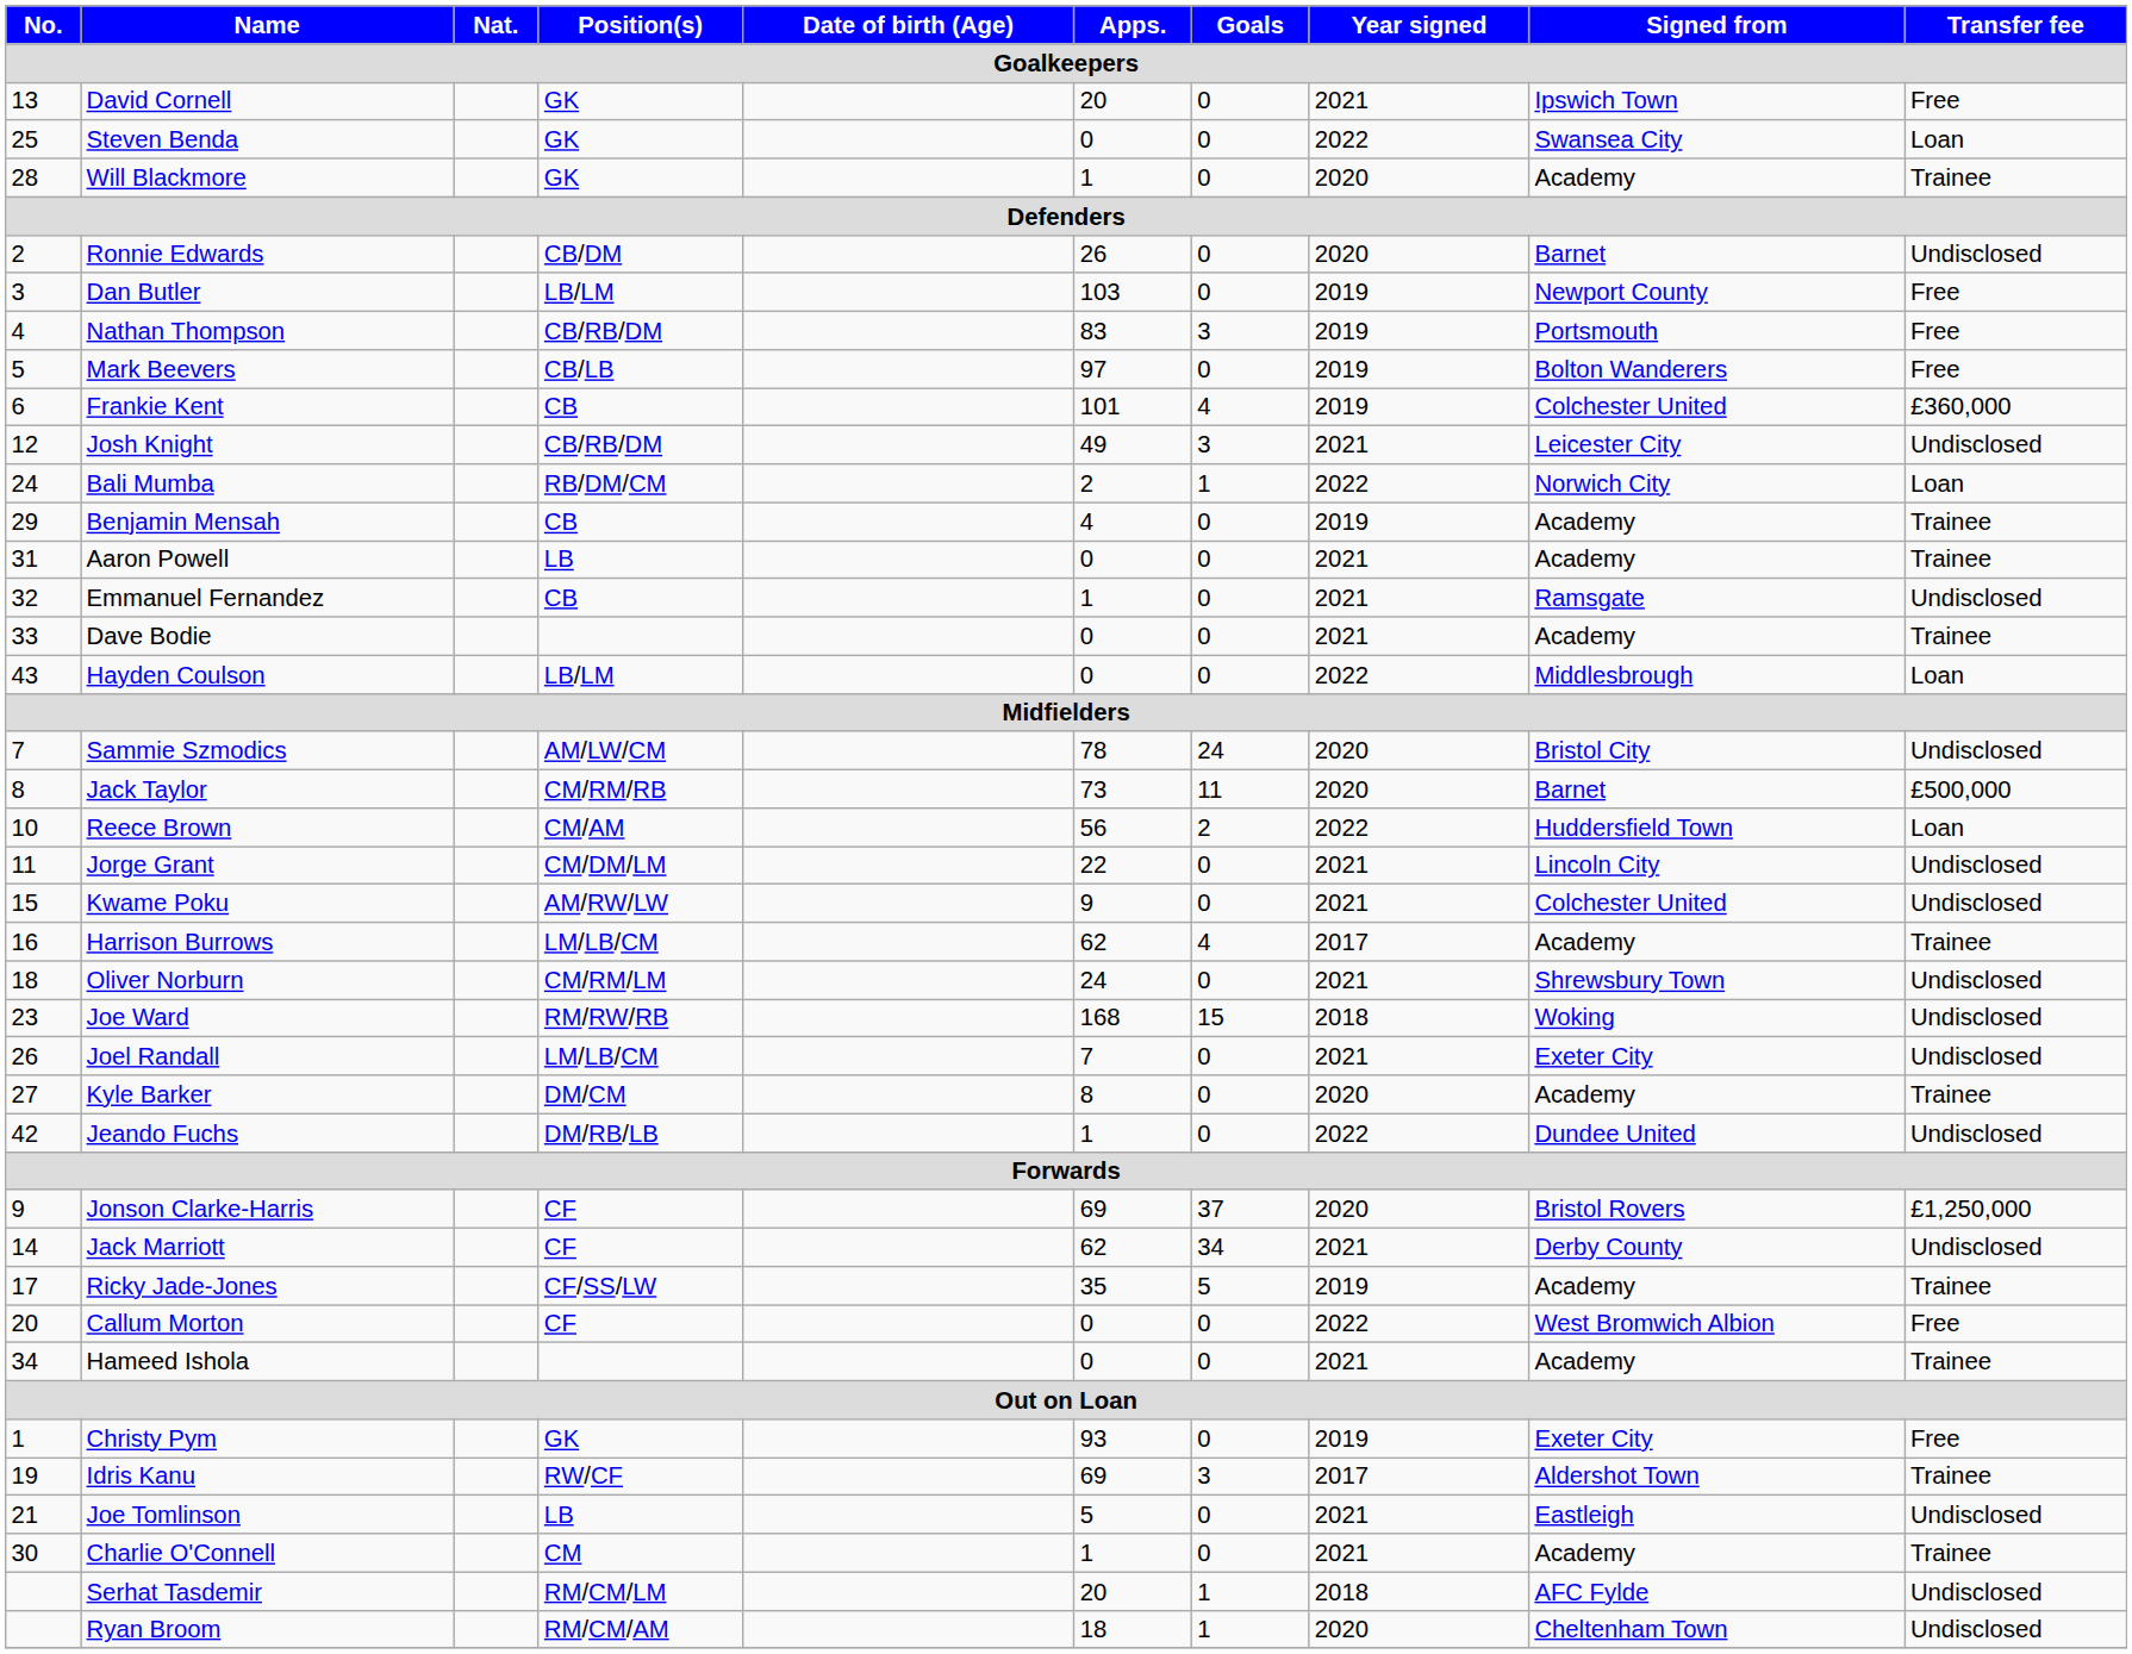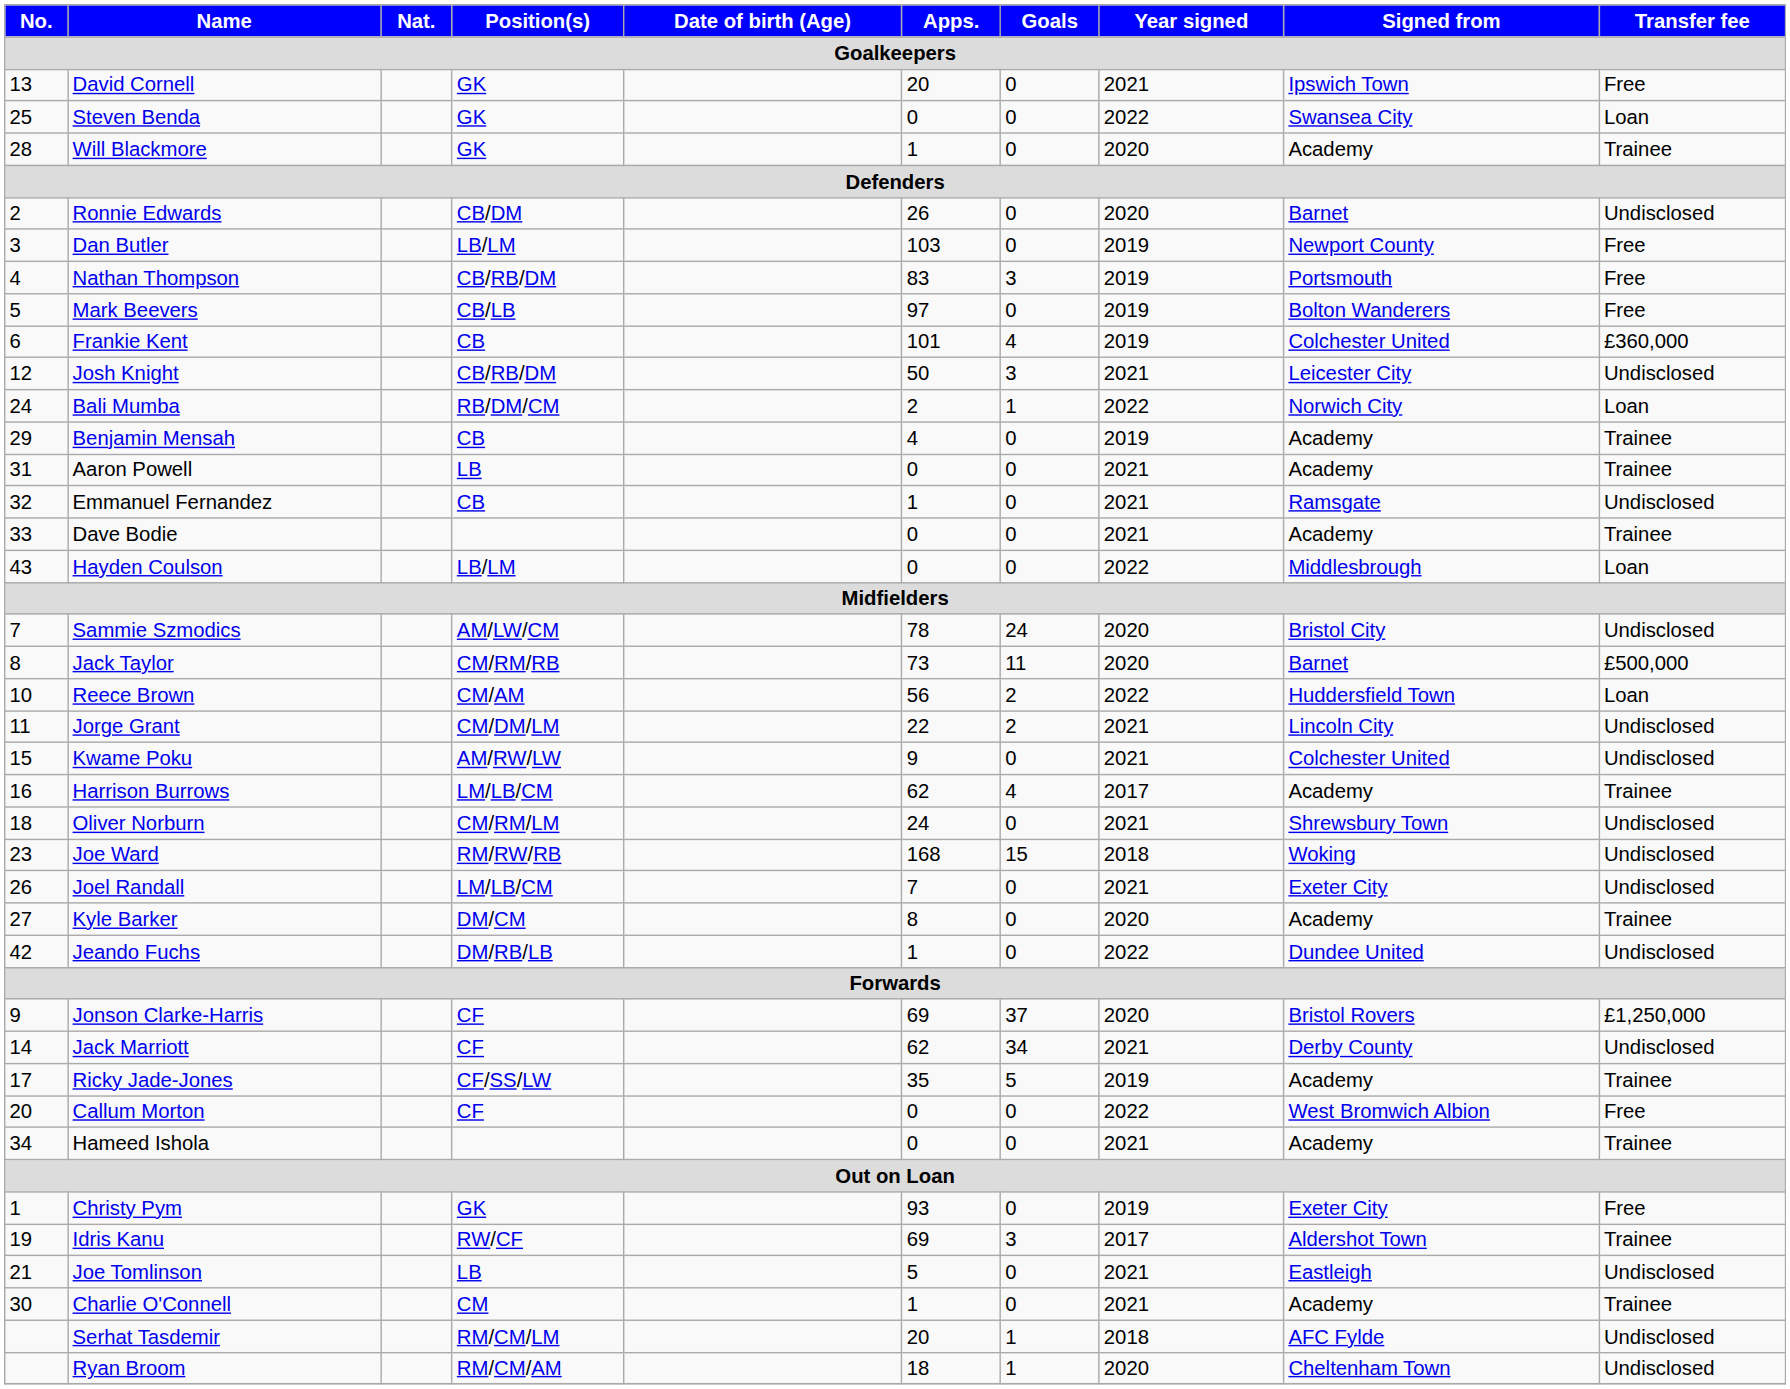 <table class="wikitable" style="font-size:90%;width:100%">
 <tr>
 <th style="background:blue;color:white">No.</th>
 <th style="background:blue;color:white">Name</th>
 <th style="background:blue;color:white">Nat.</th>
 <th style="background:blue;color:white">Position(s)</th>
 <th style="background:blue;color:white">Date of birth (Age)</th>
 <th style="background:blue;color:white">Apps.</th>
 <th style="background:blue;color:white">Goals</th>
 <th style="background:blue;color:white">Year signed</th>
 <th style="background:blue;color:white">Signed from</th>
 <th style="background:blue;color:white">Transfer fee</th>
 </tr>
 <tr>
 <th colspan=11 style="background:#dcdcdc">Goalkeepers</th>
 </tr>
 <tr>
 <td>13</td>
 <td><a href='#'>David Cornell</a></td>
 <td></td>
 <td><a href='#'>GK</a></td>
 <td></td>
 <td>20</td>
 <td>0</td>
 <td>2021</td>
 <td> <a href='#'>Ipswich Town</a></td>
 <td>Free</td>
 </tr>
 <tr>
 <td>25</td>
 <td><a href='#'>Steven Benda</a></td>
 <td></td>
 <td><a href='#'>GK</a></td>
 <td></td>
 <td>0</td>
 <td>0</td>
 <td>2022</td>
 <td> <a href='#'>Swansea City</a></td>
 <td>Loan</td>
 </tr>
 <tr>
 <td>28</td>
 <td><a href='#'>Will Blackmore</a></td>
 <td></td>
 <td><a href='#'>GK</a></td>
 <td></td>
 <td>1</td>
 <td>0</td>
 <td>2020</td>
 <td>Academy</td>
 <td>Trainee</td>
 </tr>
 <tr>
 <th colspan=11 style="background:#dcdcdc">Defenders</th>
 </tr>
 <tr>
 <td>2</td>
 <td><a href='#'>Ronnie Edwards</a></td>
 <td></td>
 <td><a href='#'>CB</a>/<a href='#'>DM</a></td>
 <td></td>
 <td>26</td>
 <td>0</td>
 <td>2020</td>
 <td> <a href='#'>Barnet</a></td>
 <td>Undisclosed</td>
 </tr>
 <tr>
 <td>3</td>
 <td><a href='#'>Dan Butler</a></td>
 <td></td>
 <td><a href='#'>LB</a>/<a href='#'>LM</a></td>
 <td></td>
 <td>103</td>
 <td>0</td>
 <td>2019</td>
 <td> <a href='#'>Newport County</a></td>
 <td>Free</td>
 </tr>
 <tr>
 <td>4</td>
 <td><a href='#'>Nathan Thompson</a></td>
 <td></td>
 <td><a href='#'>CB</a>/<a href='#'>RB</a>/<a href='#'>DM</a></td>
 <td></td>
 <td>83</td>
 <td>3</td>
 <td>2019</td>
 <td> <a href='#'>Portsmouth</a></td>
 <td>Free</td>
 </tr>
 <tr>
 <td>5</td>
 <td><a href='#'>Mark Beevers</a></td>
 <td></td>
 <td><a href='#'>CB</a>/<a href='#'>LB</a></td>
 <td></td>
 <td>97</td>
 <td>0</td>
 <td>2019</td>
 <td> <a href='#'>Bolton Wanderers</a></td>
 <td>Free</td>
 </tr>
 <tr>
 <td>6</td>
 <td><a href='#'>Frankie Kent</a></td>
 <td></td>
 <td><a href='#'>CB</a></td>
 <td></td>
 <td>101</td>
 <td>4</td>
 <td>2019</td>
 <td> <a href='#'>Colchester United</a></td>
 <td>£360,000</td>
 </tr>
 <tr>
 <td>12</td>
 <td><a href='#'>Josh Knight</a></td>
 <td></td>
 <td><a href='#'>CB</a>/<a href='#'>RB</a>/<a href='#'>DM</a></td>
 <td></td>
-<td>49</td>
+<td>50</td>
 <td>3</td>
 <td>2021</td>
 <td> <a href='#'>Leicester City</a></td>
 <td>Undisclosed</td>
 </tr>
 <tr>
 <td>24</td>
 <td><a href='#'>Bali Mumba</a></td>
 <td></td>
 <td><a href='#'>RB</a>/<a href='#'>DM</a>/<a href='#'>CM</a></td>
 <td></td>
 <td>2</td>
 <td>1</td>
 <td>2022</td>
 <td> <a href='#'>Norwich City</a></td>
 <td>Loan</td>
 </tr>
 <tr>
 <td>29</td>
 <td><a href='#'>Benjamin Mensah</a></td>
 <td></td>
 <td><a href='#'>CB</a></td>
 <td></td>
 <td>4</td>
 <td>0</td>
 <td>2019</td>
 <td>Academy</td>
 <td>Trainee</td>
 </tr>
 <tr>
 <td>31</td>
 <td>Aaron Powell</td>
 <td></td>
 <td><a href='#'>LB</a></td>
 <td></td>
 <td>0</td>
 <td>0</td>
 <td>2021</td>
 <td>Academy</td>
 <td>Trainee</td>
 </tr>
 <tr>
 <td>32</td>
 <td>Emmanuel Fernandez</td>
 <td></td>
 <td><a href='#'>CB</a></td>
 <td></td>
 <td>1</td>
 <td>0</td>
 <td>2021</td>
 <td> <a href='#'>Ramsgate</a></td>
 <td>Undisclosed</td>
 </tr>
 <tr>
 <td>33</td>
 <td>Dave Bodie</td>
 <td></td>
 <td></td>
 <td></td>
 <td>0</td>
 <td>0</td>
 <td>2021</td>
 <td>Academy</td>
 <td>Trainee</td>
 </tr>
 <tr>
 <td>43</td>
 <td><a href='#'>Hayden Coulson</a></td>
 <td></td>
 <td><a href='#'>LB</a>/<a href='#'>LM</a></td>
 <td></td>
 <td>0</td>
 <td>0</td>
 <td>2022</td>
 <td> <a href='#'>Middlesbrough</a></td>
 <td>Loan</td>
 </tr>
 <tr>
 <th colspan=11 style="background:#dcdcdc">Midfielders</th>
 </tr>
 <tr>
 <td>7</td>
 <td><a href='#'>Sammie Szmodics</a></td>
 <td></td>
 <td><a href='#'>AM</a>/<a href='#'>LW</a>/<a href='#'>CM</a></td>
 <td></td>
 <td>78</td>
 <td>24</td>
 <td>2020</td>
 <td> <a href='#'>Bristol City</a></td>
 <td>Undisclosed</td>
 </tr>
 <tr>
 <td>8</td>
 <td><a href='#'>Jack Taylor</a></td>
 <td></td>
 <td><a href='#'>CM</a>/<a href='#'>RM</a>/<a href='#'>RB</a></td>
 <td></td>
 <td>73</td>
 <td>11</td>
 <td>2020</td>
 <td> <a href='#'>Barnet</a></td>
 <td>£500,000</td>
 </tr>
 <tr>
 <td>10</td>
 <td><a href='#'>Reece Brown</a></td>
 <td></td>
 <td><a href='#'>CM</a>/<a href='#'>AM</a></td>
 <td></td>
 <td>56</td>
 <td>2</td>
 <td>2022</td>
 <td> <a href='#'>Huddersfield Town</a></td>
 <td>Loan</td>
 </tr>
 <tr>
 <td>11</td>
 <td><a href='#'>Jorge Grant</a></td>
 <td></td>
 <td><a href='#'>CM</a>/<a href='#'>DM</a>/<a href='#'>LM</a></td>
 <td></td>
 <td>22</td>
-<td>0</td>
+<td>2</td>
 <td>2021</td>
 <td> <a href='#'>Lincoln City</a></td>
 <td>Undisclosed</td>
 </tr>
 <tr>
 <td>15</td>
 <td><a href='#'>Kwame Poku</a></td>
 <td></td>
 <td><a href='#'>AM</a>/<a href='#'>RW</a>/<a href='#'>LW</a></td>
 <td></td>
 <td>9</td>
 <td>0</td>
 <td>2021</td>
 <td> <a href='#'>Colchester United</a></td>
 <td>Undisclosed</td>
 </tr>
 <tr>
 <td>16</td>
 <td><a href='#'>Harrison Burrows</a></td>
 <td></td>
 <td><a href='#'>LM</a>/<a href='#'>LB</a>/<a href='#'>CM</a></td>
 <td></td>
 <td>62</td>
 <td>4</td>
 <td>2017</td>
 <td>Academy</td>
 <td>Trainee</td>
 </tr>
 <tr>
 <td>18</td>
 <td><a href='#'>Oliver Norburn</a></td>
 <td></td>
 <td><a href='#'>CM</a>/<a href='#'>RM</a>/<a href='#'>LM</a></td>
 <td></td>
 <td>24</td>
 <td>0</td>
 <td>2021</td>
 <td> <a href='#'>Shrewsbury Town</a></td>
 <td>Undisclosed</td>
 </tr>
 <tr>
 <td>23</td>
 <td><a href='#'>Joe Ward</a></td>
 <td></td>
 <td><a href='#'>RM</a>/<a href='#'>RW</a>/<a href='#'>RB</a></td>
 <td></td>
 <td>168</td>
 <td>15</td>
 <td>2018</td>
 <td> <a href='#'>Woking</a></td>
 <td>Undisclosed</td>
 </tr>
 <tr>
 <td>26</td>
 <td><a href='#'>Joel Randall</a></td>
 <td></td>
 <td><a href='#'>LM</a>/<a href='#'>LB</a>/<a href='#'>CM</a></td>
 <td></td>
 <td>7</td>
 <td>0</td>
 <td>2021</td>
 <td> <a href='#'>Exeter City</a></td>
 <td>Undisclosed</td>
 </tr>
 <tr>
 <td>27</td>
 <td><a href='#'>Kyle Barker</a></td>
 <td></td>
 <td><a href='#'>DM</a>/<a href='#'>CM</a></td>
 <td></td>
 <td>8</td>
 <td>0</td>
 <td>2020</td>
 <td>Academy</td>
 <td>Trainee</td>
 </tr>
 <tr>
 <td>42</td>
 <td><a href='#'>Jeando Fuchs</a></td>
 <td></td>
 <td><a href='#'>DM</a>/<a href='#'>RB</a>/<a href='#'>LB</a></td>
 <td></td>
 <td>1</td>
 <td>0</td>
 <td>2022</td>
 <td> <a href='#'>Dundee United</a></td>
 <td>Undisclosed</td>
 </tr>
 <tr>
 <th colspan=11 style="background:#dcdcdc">Forwards</th>
 </tr>
 <tr>
 <td>9</td>
 <td><a href='#'>Jonson Clarke-Harris</a></td>
 <td></td>
 <td><a href='#'>CF</a></td>
 <td></td>
 <td>69</td>
 <td>37</td>
 <td>2020</td>
 <td> <a href='#'>Bristol Rovers</a></td>
 <td>£1,250,000</td>
 </tr>
 <tr>
 <td>14</td>
 <td><a href='#'>Jack Marriott</a></td>
 <td></td>
 <td><a href='#'>CF</a></td>
 <td></td>
 <td>62</td>
 <td>34</td>
 <td>2021</td>
 <td> <a href='#'>Derby County</a></td>
 <td>Undisclosed</td>
 </tr>
 <tr>
 <td>17</td>
 <td><a href='#'>Ricky Jade-Jones</a></td>
 <td></td>
 <td><a href='#'>CF</a>/<a href='#'>SS</a>/<a href='#'>LW</a></td>
 <td></td>
 <td>35</td>
 <td>5</td>
 <td>2019</td>
 <td>Academy</td>
 <td>Trainee</td>
 </tr>
 <tr>
 <td>20</td>
 <td><a href='#'>Callum Morton</a></td>
 <td></td>
 <td><a href='#'>CF</a></td>
 <td></td>
 <td>0</td>
 <td>0</td>
 <td>2022</td>
 <td> <a href='#'>West Bromwich Albion</a></td>
 <td>Free</td>
 </tr>
 <tr>
 <td>34</td>
 <td>Hameed Ishola</td>
 <td></td>
 <td></td>
 <td></td>
 <td>0</td>
 <td>0</td>
 <td>2021</td>
 <td>Academy</td>
 <td>Trainee</td>
 </tr>
 <tr>
 <th colspan=11 style="background:#dcdcdc">Out on Loan</th>
 </tr>
 <tr>
 <td>1</td>
 <td><a href='#'>Christy Pym</a></td>
 <td></td>
 <td><a href='#'>GK</a></td>
 <td></td>
 <td>93</td>
 <td>0</td>
 <td>2019</td>
 <td> <a href='#'>Exeter City</a></td>
 <td>Free</td>
 </tr>
 <tr>
 <td>19</td>
 <td><a href='#'>Idris Kanu</a></td>
 <td></td>
 <td><a href='#'>RW</a>/<a href='#'>CF</a></td>
 <td></td>
 <td>69</td>
 <td>3</td>
 <td>2017</td>
 <td> <a href='#'>Aldershot Town</a></td>
 <td>Trainee</td>
 </tr>
 <tr>
 <td>21</td>
 <td><a href='#'>Joe Tomlinson</a></td>
 <td></td>
 <td><a href='#'>LB</a></td>
 <td></td>
 <td>5</td>
 <td>0</td>
 <td>2021</td>
 <td> <a href='#'>Eastleigh</a></td>
 <td>Undisclosed</td>
 </tr>
 <tr>
 <td>30</td>
 <td><a href='#'>Charlie O'Connell</a></td>
 <td></td>
 <td><a href='#'>CM</a></td>
 <td></td>
 <td>1</td>
 <td>0</td>
 <td>2021</td>
 <td>Academy</td>
 <td>Trainee</td>
 </tr>
 <tr>
 <td></td>
 <td><a href='#'>Serhat Tasdemir</a></td>
 <td></td>
 <td><a href='#'>RM</a>/<a href='#'>CM</a>/<a href='#'>LM</a></td>
 <td></td>
 <td>20</td>
 <td>1</td>
 <td>2018</td>
 <td> <a href='#'>AFC Fylde</a></td>
 <td>Undisclosed</td>
 </tr>
 <tr>
 <td></td>
 <td><a href='#'>Ryan Broom</a></td>
 <td></td>
 <td><a href='#'>RM</a>/<a href='#'>CM</a>/<a href='#'>AM</a></td>
 <td></td>
 <td>18</td>
 <td>1</td>
 <td>2020</td>
 <td> <a href='#'>Cheltenham Town</a></td>
 <td>Undisclosed</td>
 </tr>
 <tr>
 </tr>
 </table>
